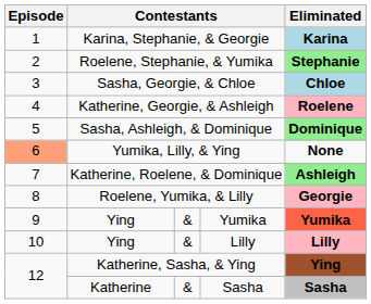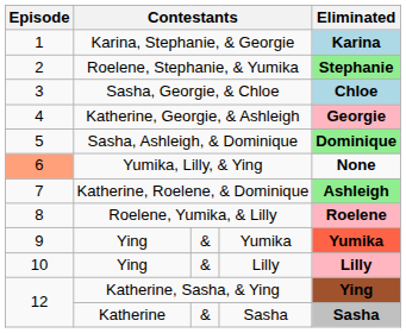 <table class="wikitable" border="2" style="text-align:center">
 <tr>
 <th>Episode</th>
 <th colspan="3">Contestants</th>
 <th>Eliminated</th>
 </tr>
 <tr>
 <td>1</td>
 <td colspan="3">Karina, Stephanie, & Georgie</td>
 <td style="background:lightblue"><strong>Karina</strong></td>
 </tr>
 <tr>
 <td>2</td>
 <td colspan="3">Roelene, Stephanie, & Yumika</td>
 <td style="background:lightgreen"><strong>Stephanie</strong></td>
 </tr>
 <tr>
 <td>3</td>
 <td colspan="3">Sasha, Georgie, & Chloe</td>
 <td style="background:lightblue"><strong>Chloe</strong></td>
 </tr>
 <tr>
 <td>4</td>
 <td colspan="3">Katherine, Georgie, & Ashleigh</td>
-<td style="background:lightpink"><strong>Roelene</strong></td>
+<td style="background:lightpink"><strong>Georgie</strong></td>
 </tr>
 <tr>
 <td>5</td>
 <td colspan="3">Sasha, Ashleigh, & Dominique</td>
 <td style="background:lightgreen"><strong>Dominique</strong></td>
 </tr>
 <tr>
 <td style="background: lightsalmon;">6</td>
 <td colspan="3">Yumika, Lilly, & Ying</td>
 <td><strong>None</strong></td>
 </tr>
 <tr>
 <td>7</td>
 <td colspan="3">Katherine, Roelene, & Dominique</td>
 <td style="background:lightgreen"><strong>Ashleigh</strong></td>
 </tr>
 <tr>
 <td>8</td>
 <td colspan="3">Roelene, Yumika, & Lilly</td>
-<td style="background:lightpink"><strong>Georgie</strong></td>
+<td style="background:lightpink"><strong>Roelene</strong></td>
 </tr>
 <tr>
 <td>9</td>
 <td>Ying</td>
 <td>&</td>
 <td>Yumika</td>
 <td style="background:tomato"><strong>Yumika</strong></td>
 </tr>
 <tr>
 <td>10</td>
 <td>Ying</td>
 <td>&</td>
 <td>Lilly</td>
 <td style="background:lightpink"><strong>Lilly</strong></td>
 </tr>
 <tr>
 <td rowspan="2">12</td>
 <td colspan="3">Katherine, Sasha, & Ying</td>
 <td style="background:sienna"><strong>Ying</strong></td>
 </tr>
 <tr>
 <td>Katherine</td>
 <td>&</td>
 <td>Sasha</td>
 <td style="background:silver"><strong>Sasha</strong></td>
 </tr>
 </table>
